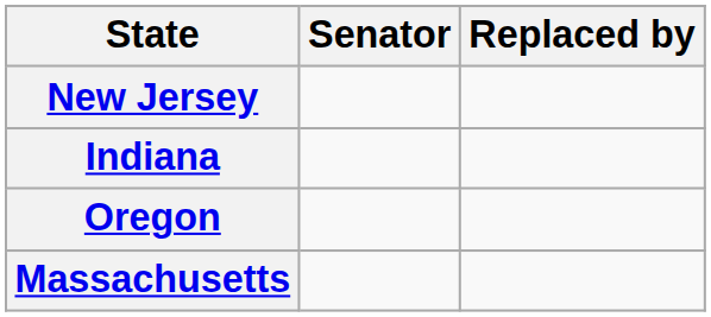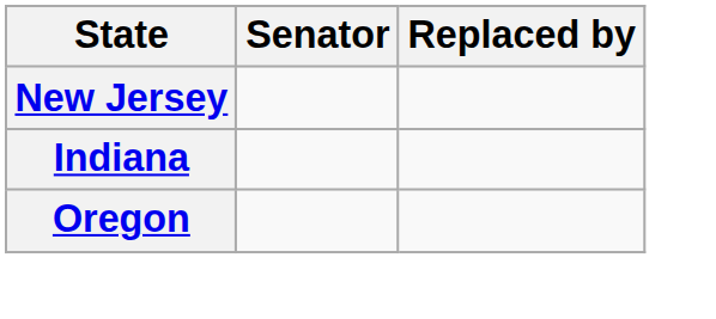 <table class="wikitable sortable plainrowheaders">
 <tr>
 <th scope="col">State</th>
 <th scope="col">Senator</th>
 <th scope="col">Replaced by</th>
 </tr>
 <tr>
 <th><a href='#'>New Jersey</a></th>
 <td></td>
 <td></td>
 </tr>
 <tr>
 <th><a href='#'>Indiana</a></th>
 <td></td>
 <td></td>
 </tr>
 <tr>
 <th><a href='#'>Oregon</a></th>
 <td></td>
 <td></td>
 </tr>
-<tr>
-<th><a href='#'>Massachusetts</a></th>
-<td></td>
-<td></td>
-</tr>
 </table>
